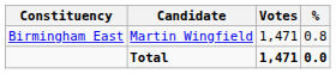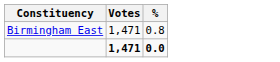 <table class="wikitable sortable">
 <tr>
 <th>Constituency</th>
-<th>Candidate</th>
 <th>Votes</th>
 <th>%</th>
 </tr>
 <tr>
 <td><a href='#'>Birmingham East</a></td>
-<td><a href='#'>Martin Wingfield</a></td>
 <td>1,471</td>
 <td>0.8</td>
 </tr>
 <tr>
 <td></td>
-<td><strong>Total</strong></td>
 <td><strong>1,471</strong></td>
 <td><strong>0.0</strong></td>
 </tr>
 </table>
